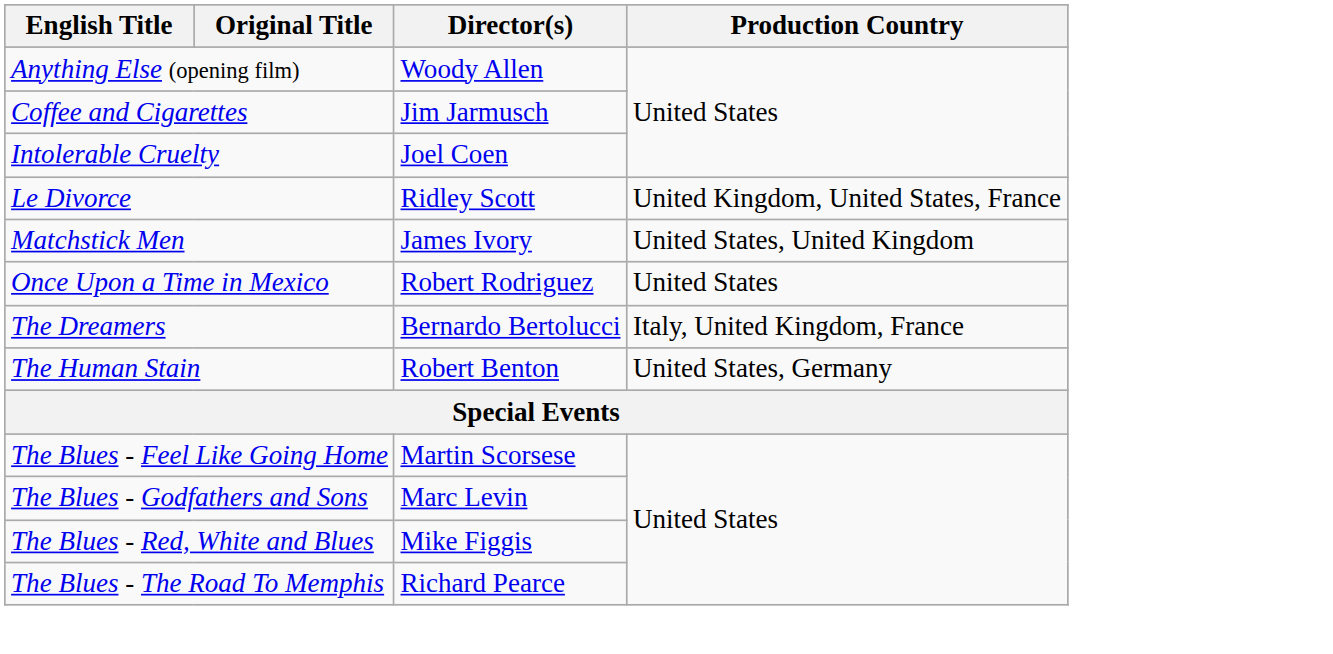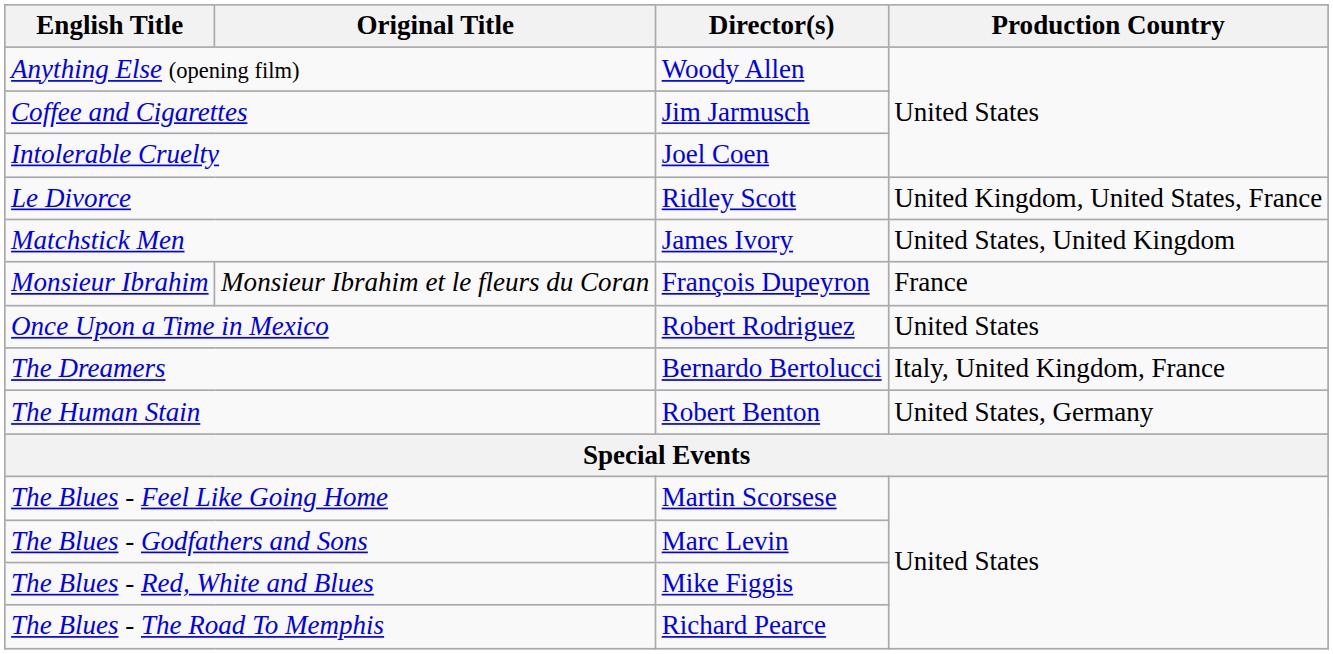 <table class="wikitable">
 <tr>
 <th>English Title</th>
 <th>Original Title</th>
 <th>Director(s)</th>
 <th>Production Country</th>
 </tr>
 <tr>
 <td colspan="2"><em><a href='#'>Anything Else</a></em> <small>(opening film)</small></td>
 <td><a href='#'>Woody Allen</a></td>
 <td rowspan="3">United States</td>
 </tr>
 <tr>
 <td colspan="2"><em><a href='#'>Coffee and Cigarettes</a></em></td>
 <td><a href='#'>Jim Jarmusch</a></td>
 </tr>
 <tr>
 <td colspan="2"><em><a href='#'>Intolerable Cruelty</a></em></td>
 <td><a href='#'>Joel Coen</a></td>
 </tr>
 <tr>
 <td colspan="2"><em><a href='#'>Le Divorce</a></em></td>
 <td><a href='#'>Ridley Scott</a></td>
 <td>United Kingdom, United States, France</td>
 </tr>
 <tr>
 <td colspan="2"><em><a href='#'>Matchstick Men</a></em></td>
 <td><a href='#'>James Ivory</a></td>
 <td>United States, United Kingdom</td>
+</tr>
+<tr>
+<td><em><a href='#'>Monsieur Ibrahim</a></em></td>
+<td><em>Monsieur Ibrahim et le fleurs du Coran</em></td>
+<td><a href='#'>François Dupeyron</a></td>
+<td>France</td>
 </tr>
 <tr>
 <td colspan="2"><em><a href='#'>Once Upon a Time in Mexico</a></em></td>
 <td><a href='#'>Robert Rodriguez</a></td>
 <td>United States</td>
 </tr>
 <tr>
 <td colspan="2"><em><a href='#'>The Dreamers</a></em></td>
 <td><a href='#'>Bernardo Bertolucci</a></td>
 <td>Italy, United Kingdom, France</td>
 </tr>
 <tr>
 <td colspan="2"><em><a href='#'>The Human Stain</a></em></td>
 <td><a href='#'>Robert Benton</a></td>
 <td>United States, Germany</td>
 </tr>
 <tr>
 <th colspan="4">Special Events</th>
 </tr>
 <tr>
 <td colspan="2"><em><a href='#'>The Blues</a></em> - <em><a href='#'>Feel Like Going Home</a></em></td>
 <td><a href='#'>Martin Scorsese</a></td>
 <td rowspan="4">United States</td>
 </tr>
 <tr>
 <td colspan="2"><em><a href='#'>The Blues</a></em> - <a href='#'><em>Godfathers and Sons</em></a></td>
 <td><a href='#'>Marc Levin</a></td>
 </tr>
 <tr>
 <td colspan="2"><em><a href='#'>The Blues</a></em> - <a href='#'><em>Red, White and Blues</em></a></td>
 <td><a href='#'>Mike Figgis</a></td>
 </tr>
 <tr>
 <td colspan="2"><em><a href='#'>The Blues</a></em> - <a href='#'><em>The Road To Memphis</em></a></td>
 <td><a href='#'>Richard Pearce</a></td>
 </tr>
 </table>
